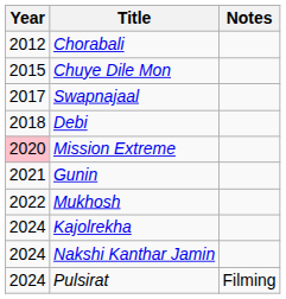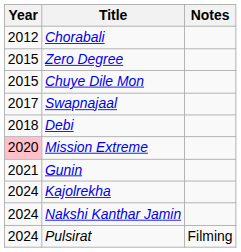 <table class="wikitable">
 <tr>
 <th>Year</th>
 <th>Title</th>
 <th>Notes</th>
 </tr>
 <tr>
 <td>2012</td>
 <td><em><a href='#'>Chorabali</a></em></td>
+<td></td>
+</tr>
+<tr>
+<td>2015</td>
+<td><em><a href='#'>Zero Degree</a></em></td>
 <td></td>
 </tr>
 <tr>
 <td>2015</td>
 <td><em><a href='#'>Chuye Dile Mon</a></em></td>
 <td></td>
 </tr>
 <tr>
 <td>2017</td>
 <td><em><a href='#'>Swapnajaal</a></em></td>
 <td></td>
 </tr>
 <tr>
 <td>2018</td>
 <td><em><a href='#'>Debi</a></em></td>
 <td></td>
 </tr>
 <tr>
 <td style="background: pink;">2020</td>
 <td><em><a href='#'>Mission Extreme</a></em></td>
 <td></td>
 </tr>
 <tr>
 <td>2021</td>
 <td><em><a href='#'>Gunin</a></em></td>
 <td></td>
 </tr>
 <tr>
-<td>2022</td>
-<td><em><a href='#'>Mukhosh</a></em></td>
-<td></td>
-</tr>
-<tr>
 <td>2024</td>
 <td><em><a href='#'>Kajolrekha</a></em></td>
 <td></td>
 </tr>
 <tr>
 <td>2024</td>
 <td><em><a href='#'>Nakshi Kanthar Jamin</a></em></td>
 <td></td>
 </tr>
 <tr>
 <td>2024</td>
 <td><em>Pulsirat</em></td>
 <td>Filming</td>
 </tr>
 </table>
